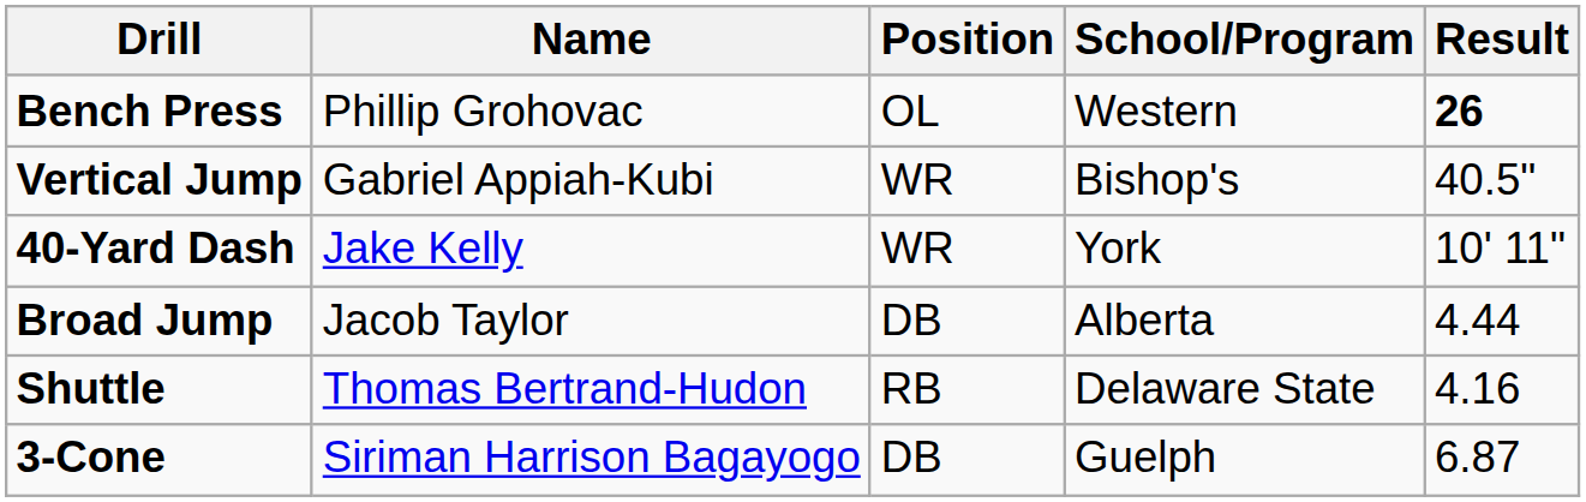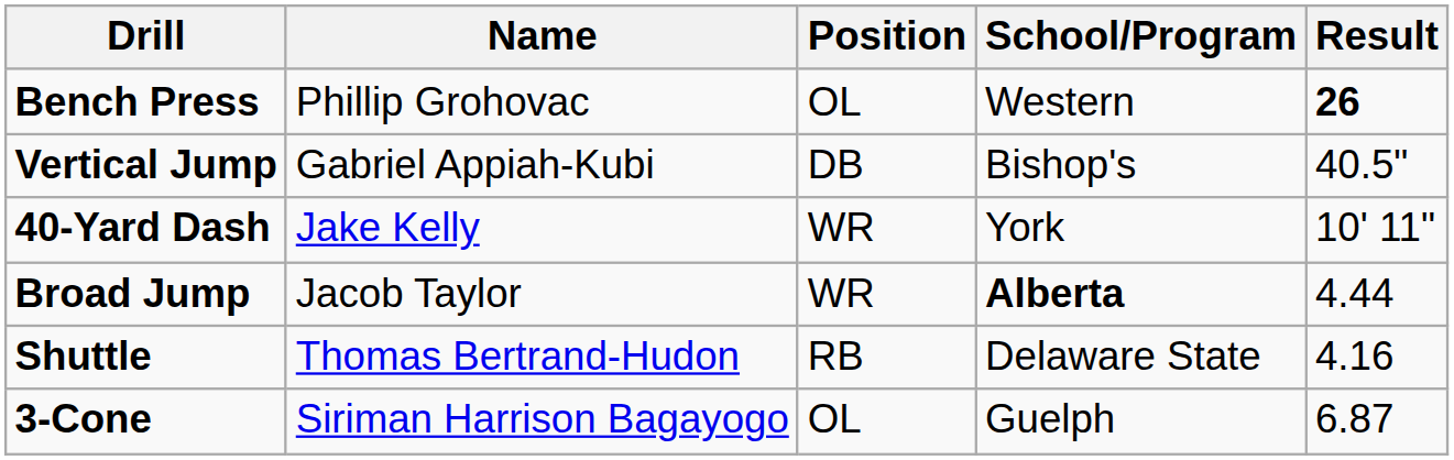 <table class="wikitable">
 <tr>
 <th>Drill</th>
 <th>Name</th>
 <th>Position</th>
 <th>School/Program</th>
 <th>Result</th>
 </tr>
 <tr>
 <td><strong>Bench Press</strong></td>
 <td>Phillip Grohovac</td>
 <td>OL</td>
 <td>Western</td>
 <td><strong>26</strong></td>
 </tr>
 <tr>
 <td><strong>Vertical Jump</strong></td>
 <td>Gabriel Appiah-Kubi</td>
-<td>WR</td>
+<td>DB</td>
 <td>Bishop's</td>
 <td>40.5"</td>
 </tr>
 <tr>
 <td><strong>40-Yard Dash</strong></td>
 <td><a href='#'>Jake Kelly</a></td>
 <td>WR</td>
 <td>York</td>
 <td>10' 11"</td>
 </tr>
 <tr>
 <td><strong>Broad Jump</strong></td>
 <td>Jacob Taylor</td>
-<td>DB</td>
-<td>Alberta</td>
+<td>WR</td>
+<td><strong>Alberta</strong></td>
 <td>4.44</td>
 </tr>
 <tr>
 <td><strong>Shuttle</strong></td>
 <td><a href='#'>Thomas Bertrand-Hudon</a></td>
 <td>RB</td>
 <td>Delaware State</td>
 <td>4.16</td>
 </tr>
 <tr>
 <td><strong>3-Cone</strong></td>
 <td><a href='#'>Siriman Harrison Bagayogo</a></td>
-<td>DB</td>
+<td>OL</td>
 <td>Guelph</td>
 <td>6.87</td>
 </tr>
 </table>
